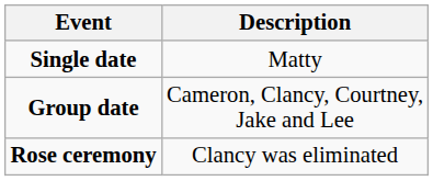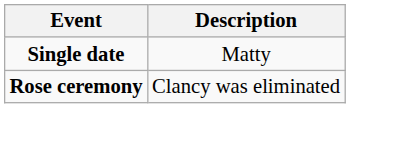 <table class="wikitable sortable" style="text-align:center;">
 <tr>
 <th>Event</th>
 <th>Description</th>
 </tr>
 <tr>
 <td><strong>Single date</strong></td>
 <td>Matty</td>
 </tr>
 <tr>
-<td><strong>Group date</strong></td>
-<td>Cameron, Clancy, Courtney,<br>Jake and Lee</td>
-</tr>
-<tr>
 <td><strong>Rose ceremony</strong></td>
 <td>Clancy was eliminated</td>
 </tr>
 </table>
